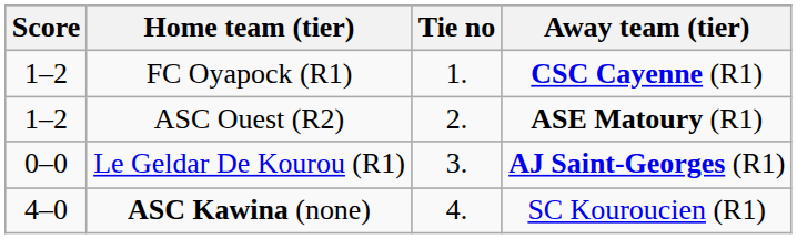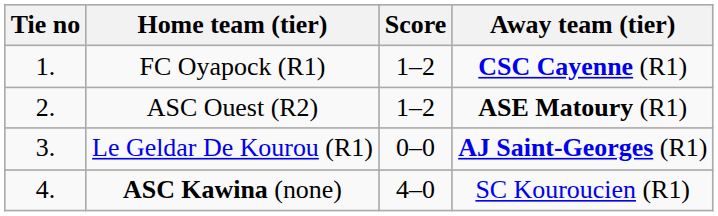 <table class="wikitable" style="text-align: center">
 <tr>
+<th>Tie no</th>
+<th>Home team (tier)</th>
 <th>Score</th>
-<th>Home team (tier)</th>
-<th>Tie no</th>
 <th>Away team (tier)</th>
 </tr>
 <tr>
+<td>1.</td>
+<td> FC Oyapock (R1)</td>
 <td>1–2</td>
-<td> FC Oyapock (R1)</td>
-<td>1.</td>
 <td><strong><a href='#'>CSC Cayenne</a></strong> (R1) </td>
 </tr>
 <tr>
+<td>2.</td>
+<td> ASC Ouest (R2)</td>
 <td>1–2</td>
-<td> ASC Ouest (R2)</td>
-<td>2.</td>
 <td><strong>ASE Matoury</strong> (R1) </td>
 </tr>
 <tr>
+<td>3.</td>
+<td> <a href='#'>Le Geldar De Kourou</a> (R1)</td>
 <td>0–0 </td>
-<td> <a href='#'>Le Geldar De Kourou</a> (R1)</td>
-<td>3.</td>
 <td><strong><a href='#'>AJ Saint-Georges</a></strong> (R1) </td>
 </tr>
 <tr>
+<td>4.</td>
+<td> <strong>ASC Kawina</strong> (none)</td>
 <td>4–0</td>
-<td> <strong>ASC Kawina</strong> (none)</td>
-<td>4.</td>
 <td><a href='#'>SC Kouroucien</a> (R1) </td>
 </tr>
 </table>
